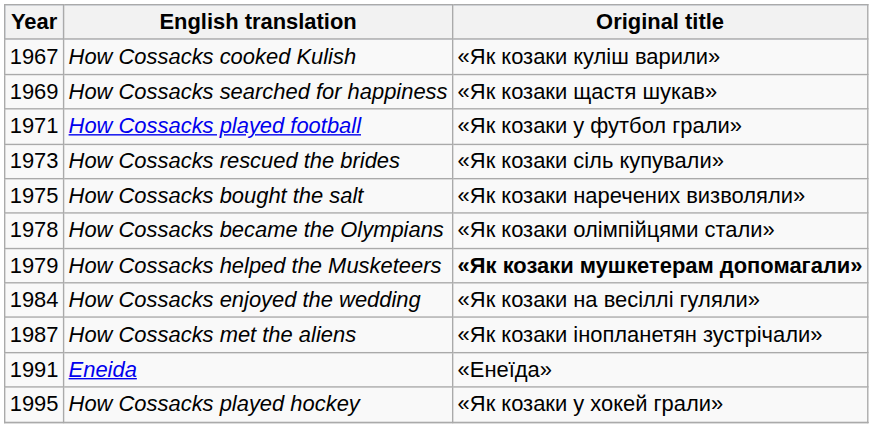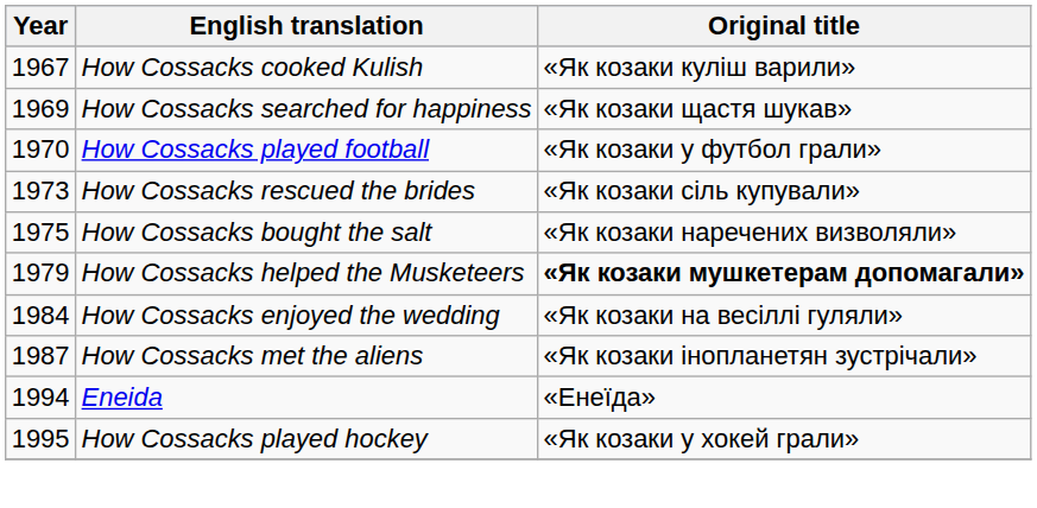 <table class="wikitable">
 <tr style="background:#b0c4de; text-align:center;">
 <th>Year</th>
 <th>English translation</th>
 <th>Original title</th>
 </tr>
 <tr>
 <td>1967</td>
 <td><em>How Cossacks cooked Kulish</em></td>
 <td>«Як козаки куліш варили»</td>
 </tr>
 <tr>
 <td>1969</td>
 <td><em>How Cossacks searched for happiness</em></td>
 <td>«Як козаки щастя шукав»</td>
 </tr>
 <tr>
-<td>1971</td>
+<td>1970</td>
 <td><em><a href='#'>How Cossacks played football</a></em></td>
 <td>«Як козаки у футбол грали»</td>
 </tr>
 <tr>
 <td>1973</td>
 <td><em>How Cossacks rescued the brides</em></td>
 <td>«Як козаки сіль купували»</td>
 </tr>
 <tr>
 <td>1975</td>
 <td><em>How Cossacks bought the salt</em></td>
 <td>«Як козаки наречених визволяли»</td>
-</tr>
-<tr>
-<td>1978</td>
-<td><em>How Cossacks became the Olympians</em></td>
-<td>«Як козаки олімпійцями стали»</td>
 </tr>
 <tr>
 <td>1979</td>
 <td><em>How Cossacks helped the Musketeers</em></td>
 <td><strong>«Як козаки мушкетерам допомагали»</strong></td>
 </tr>
 <tr>
 <td>1984</td>
 <td><em>How Cossacks enjoyed the wedding</em></td>
 <td>«Як козаки на весіллі гуляли»</td>
 </tr>
 <tr>
 <td>1987</td>
 <td><em>How Cossacks met the aliens</em></td>
 <td>«Як козаки інопланетян зустрічали»</td>
 </tr>
 <tr>
-<td>1991</td>
+<td>1994</td>
 <td><em><a href='#'>Eneida</a></em></td>
 <td>«Енеїда»</td>
 </tr>
 <tr>
 <td>1995</td>
 <td><em>How Cossacks played hockey</em></td>
 <td>«Як козаки у хокей грали»</td>
 </tr>
 <tr>
 </tr>
 </table>
